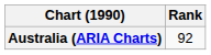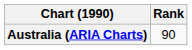 <table class="wikitable sortable plainrowheaders" style="text-align:center">
 <tr>
 <th scope="col">Chart (1990)</th>
 <th scope="col">Rank</th>
 </tr>
 <tr>
 <th scope="row">Australia (<a href='#'>ARIA Charts</a>)</th>
-<td>92</td>
+<td>90</td>
 </tr>
 </table>
